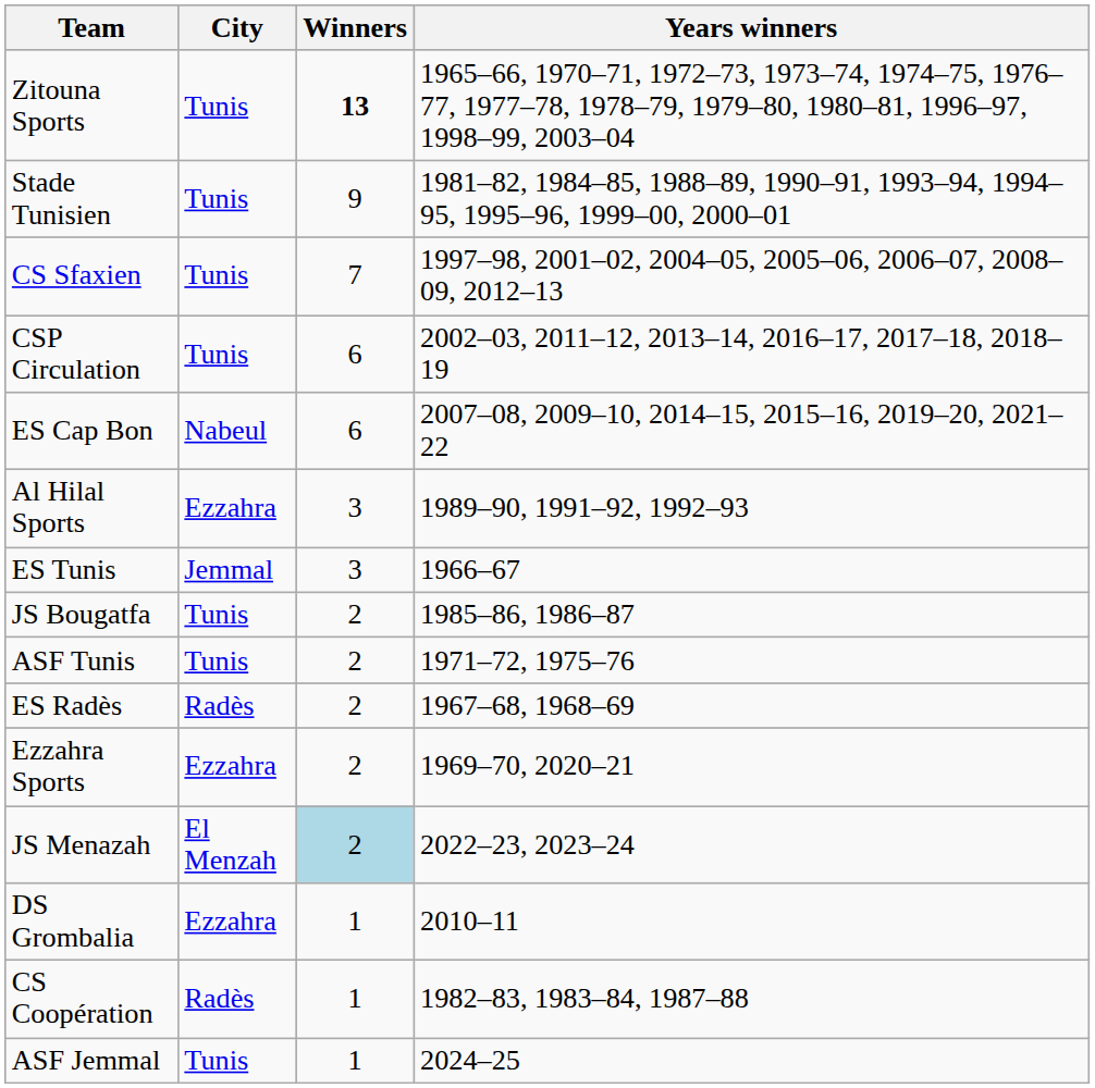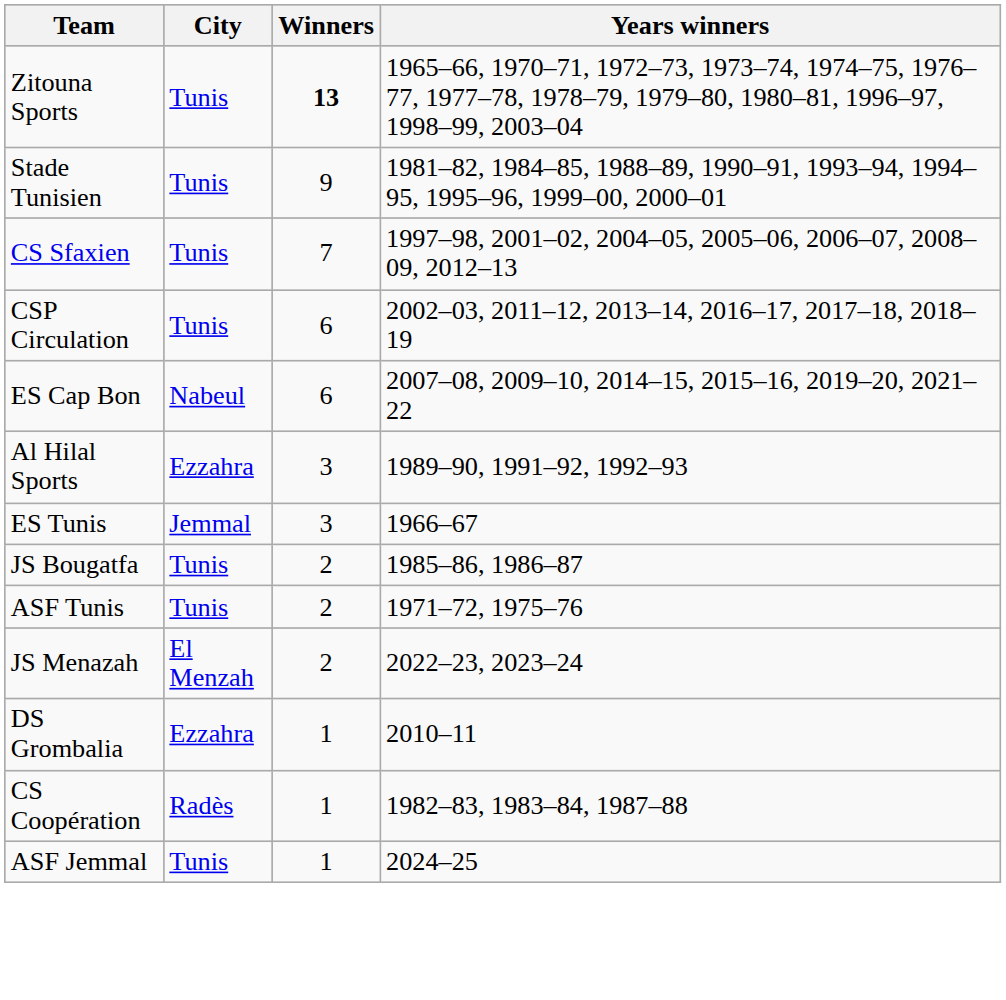 <table class="wikitable">
 <tr align="center">
 <th>Team</th>
 <th>City</th>
 <th>Winners</th>
 <th>Years winners</th>
 </tr>
 <tr>
 <td>Zitouna Sports </td>
 <td><a href='#'>Tunis</a></td>
 <td align="center"><strong>13</strong></td>
 <td>1965–66, 1970–71, 1972–73, 1973–74, 1974–75, 1976–77, 1977–78, 1978–79, 1979–80, 1980–81, 1996–97, 1998–99, 2003–04</td>
 </tr>
 <tr>
 <td>Stade Tunisien</td>
 <td><a href='#'>Tunis</a></td>
 <td align="center">9</td>
 <td>1981–82, 1984–85, 1988–89, 1990–91, 1993–94, 1994–95, 1995–96, 1999–00, 2000–01</td>
 </tr>
 <tr>
 <td><a href='#'>CS Sfaxien</a></td>
 <td><a href='#'>Tunis</a></td>
 <td align="center">7</td>
 <td>1997–98, 2001–02, 2004–05, 2005–06, 2006–07, 2008–09, 2012–13</td>
 </tr>
 <tr>
 <td>CSP Circulation</td>
 <td><a href='#'>Tunis</a></td>
 <td align="center">6</td>
 <td>2002–03, 2011–12, 2013–14, 2016–17, 2017–18, 2018–19</td>
 </tr>
 <tr>
 <td>ES Cap Bon</td>
 <td><a href='#'>Nabeul</a></td>
 <td align="center">6</td>
 <td>2007–08, 2009–10, 2014–15, 2015–16, 2019–20, 2021–22</td>
 </tr>
 <tr>
 <td>Al Hilal Sports</td>
 <td><a href='#'>Ezzahra</a></td>
 <td align="center">3</td>
 <td>1989–90, 1991–92, 1992–93</td>
 </tr>
 <tr>
 <td>ES Tunis</td>
 <td><a href='#'>Jemmal</a></td>
 <td align="center">3</td>
 <td>1966–67</td>
 </tr>
 <tr>
 <td>JS Bougatfa</td>
 <td><a href='#'>Tunis</a></td>
 <td align="center">2</td>
 <td>1985–86, 1986–87</td>
 </tr>
 <tr>
 <td>ASF Tunis</td>
 <td><a href='#'>Tunis</a></td>
 <td align="center">2</td>
 <td>1971–72, 1975–76</td>
 </tr>
 <tr>
-<td>ES Radès</td>
-<td><a href='#'>Radès</a></td>
-<td align="center">2</td>
-<td>1967–68, 1968–69</td>
-</tr>
-<tr>
-<td>Ezzahra Sports</td>
-<td><a href='#'>Ezzahra</a></td>
-<td align="center">2</td>
-<td>1969–70, 2020–21</td>
-</tr>
-<tr>
 <td>JS Menazah</td>
 <td><a href='#'>El Menzah</a></td>
-<td align="center" style="background: lightblue;">2</td>
+<td align="center">2</td>
 <td>2022–23, 2023–24</td>
 </tr>
 <tr>
 <td>DS Grombalia</td>
 <td><a href='#'>Ezzahra</a></td>
 <td align="center">1</td>
 <td>2010–11</td>
 </tr>
 <tr>
 <td>CS Coopération</td>
 <td><a href='#'>Radès</a></td>
 <td align="center">1</td>
 <td>1982–83, 1983–84, 1987–88</td>
 </tr>
 <tr>
 <td>ASF Jemmal</td>
 <td><a href='#'>Tunis</a></td>
 <td align="center">1</td>
 <td>2024–25</td>
 </tr>
 </table>
